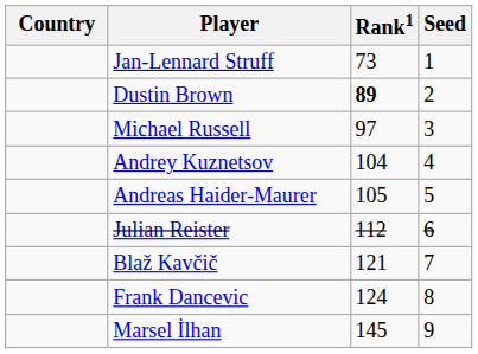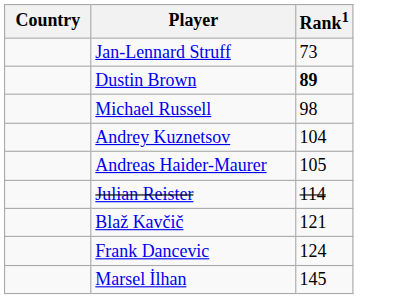 <table class="sortable wikitable">
 <tr>
 <th width="70">Country</th>
 <th width="175">Player</th>
 <th>Rank<sup>1</sup></th>
-<th>Seed</th>
 </tr>
 <tr>
 <td></td>
 <td><a href='#'>Jan-Lennard Struff</a></td>
 <td>73</td>
-<td>1</td>
 </tr>
 <tr>
 <td></td>
 <td><a href='#'>Dustin Brown</a></td>
 <td><strong>89</strong></td>
-<td>2</td>
 </tr>
 <tr>
 <td></td>
 <td><a href='#'>Michael Russell</a></td>
-<td>97</td>
-<td>3</td>
+<td>98</td>
 </tr>
 <tr>
 <td></td>
 <td><a href='#'>Andrey Kuznetsov</a></td>
 <td>104</td>
-<td>4</td>
 </tr>
 <tr>
 <td></td>
 <td><a href='#'>Andreas Haider-Maurer</a></td>
 <td>105</td>
-<td>5</td>
 </tr>
 <tr>
 <td><s></s></td>
 <td><s><a href='#'>Julian Reister</a></s></td>
-<td><s>112</s></td>
-<td><s>6</s></td>
+<td><s>114</s></td>
 </tr>
 <tr>
 <td></td>
 <td><a href='#'>Blaž Kavčič</a></td>
 <td>121</td>
-<td>7</td>
 </tr>
 <tr>
 <td></td>
 <td><a href='#'>Frank Dancevic</a></td>
 <td>124</td>
-<td>8</td>
 </tr>
 <tr>
 <td></td>
 <td><a href='#'>Marsel İlhan</a></td>
 <td>145</td>
-<td>9</td>
 </tr>
 </table>
